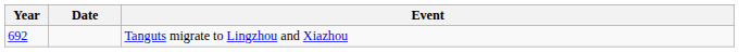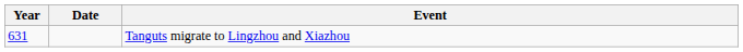 <table class="wikitable" width="100%">
 <tr>
 <th style="width:6%">Year</th>
 <th style="width:10%">Date</th>
 <th>Event</th>
 </tr>
 <tr>
-<td><a href='#'>692</a></td>
+<td><a href='#'>631</a></td>
 <td></td>
 <td><a href='#'>Tanguts</a> migrate to <a href='#'>Lingzhou</a> and <a href='#'>Xiazhou</a></td>
 </tr>
 </table>
